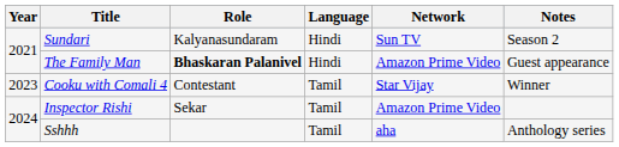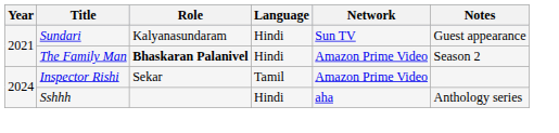 <table class="wikitable sortable" style="background:#f5f5f5;">
 <tr style="background:#B0C4DE;">
 <th>Year</th>
 <th>Title</th>
 <th>Role</th>
 <th>Language</th>
 <th>Network</th>
 <th class="unsortable">Notes</th>
 </tr>
 <tr>
 <td rowspan=2>2021</td>
 <td><em><a href='#'>Sundari</a></em></td>
 <td>Kalyanasundaram</td>
 <td>Hindi</td>
 <td><a href='#'>Sun TV</a></td>
-<td>Season 2</td>
+<td>Guest appearance</td>
 </tr>
 <tr>
 <td><em><a href='#'>The Family Man</a></em></td>
 <td><strong>Bhaskaran Palanivel</strong></td>
 <td>Hindi</td>
 <td><a href='#'>Amazon Prime Video</a></td>
-<td>Guest appearance</td>
-</tr>
-<tr>
-<td>2023</td>
-<td><em><a href='#'>Cooku with Comali 4</a></em></td>
-<td>Contestant</td>
-<td>Tamil</td>
-<td><a href='#'>Star Vijay</a></td>
-<td>Winner</td>
+<td>Season 2</td>
 </tr>
 <tr>
 <td rowspan="2">2024</td>
 <td><em><a href='#'>Inspector Rishi</a></em></td>
 <td>Sekar</td>
 <td>Tamil</td>
 <td><a href='#'>Amazon Prime Video</a></td>
 <td></td>
 </tr>
 <tr>
 <td><em>Sshhh</em></td>
 <td></td>
-<td>Tamil</td>
+<td>Hindi</td>
 <td><a href='#'>aha</a></td>
 <td>Anthology series</td>
 </tr>
 </table>
